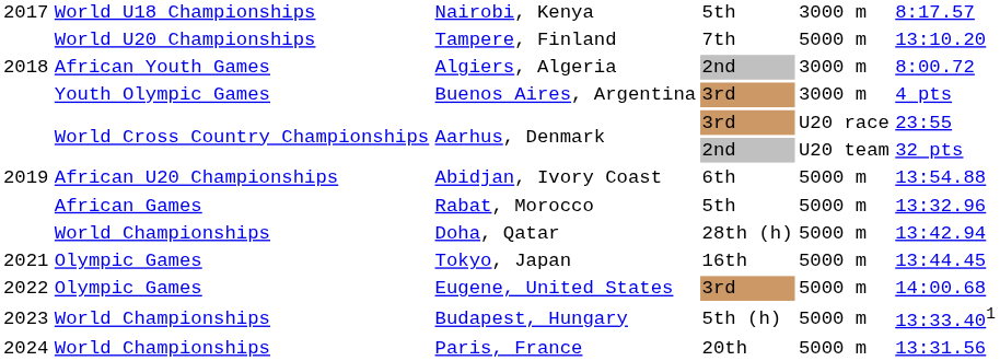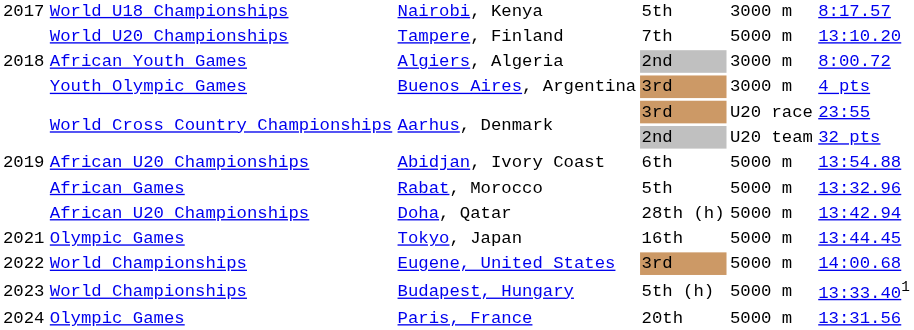 <table>
 <tr>
 <td>2017</td>
 <td><a href='#'>World U18 Championships</a></td>
 <td><a href='#'>Nairobi</a>, Kenya</td>
 <td>5th</td>
 <td>3000 m</td>
 <td><a href='#'>8:17.57</a></td>
 </tr>
 <tr>
 <td rowspan=3>2018</td>
 <td><a href='#'>World U20 Championships</a></td>
 <td><a href='#'>Tampere</a>, Finland</td>
 <td>7th</td>
 <td>5000 m</td>
 <td><a href='#'>13:10.20</a></td>
 </tr>
 <tr>
 <td><a href='#'>African Youth Games</a></td>
 <td><a href='#'>Algiers</a>, Algeria</td>
 <td bgcolor=silver>2nd</td>
 <td>3000 m</td>
 <td><a href='#'>8:00.72</a></td>
 </tr>
 <tr>
 <td><a href='#'>Youth Olympic Games</a></td>
 <td><a href='#'>Buenos Aires</a>, Argentina</td>
 <td bgcolor=cc9966>3rd</td>
 <td>3000 m</td>
 <td><a href='#'>4 pts</a></td>
 </tr>
 <tr>
 <td rowspan=5>2019</td>
 <td rowspan=2><a href='#'>World Cross Country Championships</a></td>
 <td rowspan=2><a href='#'>Aarhus</a>, Denmark</td>
 <td bgcolor=cc9966>3rd</td>
 <td>U20 race</td>
 <td><a href='#'>23:55</a></td>
 </tr>
 <tr>
 <td bgcolor=silver>2nd</td>
 <td>U20 team</td>
 <td><a href='#'>32 pts</a></td>
 </tr>
 <tr>
 <td><a href='#'>African U20 Championships</a></td>
 <td><a href='#'>Abidjan</a>, Ivory Coast</td>
 <td>6th</td>
 <td>5000 m</td>
 <td><a href='#'>13:54.88</a></td>
 </tr>
 <tr>
 <td><a href='#'>African Games</a></td>
 <td><a href='#'>Rabat</a>, Morocco</td>
 <td>5th</td>
 <td>5000 m</td>
 <td><a href='#'>13:32.96</a></td>
 </tr>
 <tr>
-<td><a href='#'>World Championships</a></td>
+<td><a href='#'>African U20 Championships</a></td>
 <td><a href='#'>Doha</a>, Qatar</td>
 <td>28th (h)</td>
 <td>5000 m</td>
 <td><a href='#'>13:42.94</a></td>
 </tr>
 <tr>
 <td>2021</td>
 <td><a href='#'>Olympic Games</a></td>
 <td><a href='#'>Tokyo</a>, Japan</td>
 <td>16th</td>
 <td>5000 m</td>
 <td><a href='#'>13:44.45</a></td>
 </tr>
 <tr>
 <td>2022</td>
-<td><a href='#'>Olympic Games</a></td>
+<td><a href='#'>World Championships</a></td>
 <td><a href='#'>Eugene, United States</a></td>
 <td bgcolor=cc9966>3rd</td>
 <td>5000 m</td>
 <td><a href='#'>14:00.68</a></td>
 </tr>
 <tr>
 <td>2023</td>
 <td><a href='#'>World Championships</a></td>
 <td><a href='#'>Budapest, Hungary</a></td>
 <td>5th (h)</td>
 <td>5000 m</td>
 <td><a href='#'>13:33.40</a><sup>1</sup></td>
 </tr>
 <tr>
 <td>2024</td>
-<td><a href='#'>World Championships</a></td>
+<td><a href='#'>Olympic Games</a></td>
 <td><a href='#'>Paris, France</a></td>
 <td>20th</td>
 <td>5000 m</td>
 <td><a href='#'>13:31.56</a></td>
 </tr>
 </table>
